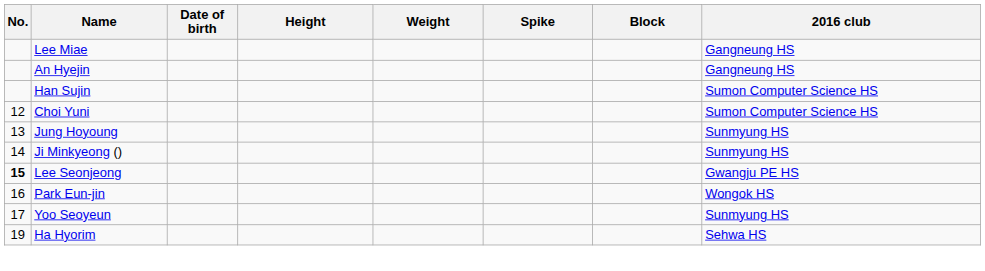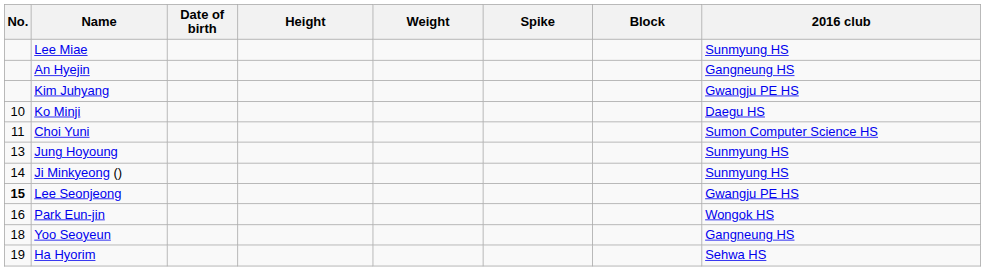 <table class="wikitable sortable" style="font-size:100%; text-align:center;">
 <tr>
 <th>No.</th>
 <th style="width:10em">Name</th>
 <th style="width:5em">Date of birth</th>
 <th style="width:10em">Height</th>
 <th style="width:8em">Weight</th>
 <th style="width:8em">Spike</th>
 <th style="width:8em">Block</th>
 <th style="width:21em">2016 club</th>
 </tr>
 <tr>
 <td></td>
 <td align=left><a href='#'>Lee Miae</a></td>
 <td align=right></td>
 <td></td>
 <td></td>
 <td></td>
 <td></td>
-<td align=left> <a href='#'>Gangneung HS</a></td>
+<td align=left> <a href='#'>Sunmyung HS</a></td>
 </tr>
 <tr>
 <td></td>
 <td align=left><a href='#'>An Hyejin</a></td>
 <td align=right></td>
 <td></td>
 <td></td>
 <td></td>
 <td></td>
 <td align=left> <a href='#'>Gangneung HS</a></td>
 </tr>
 <tr>
 <td></td>
-<td align=left><a href='#'>Han Sujin</a></td>
+<td align=left><a href='#'>Kim Juhyang</a></td>
 <td align=right></td>
 <td></td>
 <td></td>
 <td></td>
 <td></td>
-<td align=left> <a href='#'>Sumon Computer Science HS</a></td>
+<td align=left> <a href='#'>Gwangju PE HS</a></td>
 </tr>
 <tr>
-<td>12</td>
+<td>10</td>
+<td align=left><a href='#'>Ko Minji</a></td>
+<td align=right></td>
+<td></td>
+<td></td>
+<td></td>
+<td></td>
+<td align=left> <a href='#'>Daegu HS</a></td>
+</tr>
+<tr>
+<td>11</td>
 <td align=left><a href='#'>Choi Yuni</a></td>
 <td align=right></td>
 <td></td>
 <td></td>
 <td></td>
 <td></td>
 <td align=left> <a href='#'>Sumon Computer Science HS</a></td>
 </tr>
 <tr>
 <td>13</td>
 <td align=left><a href='#'>Jung Hoyoung</a></td>
 <td align=right></td>
 <td></td>
 <td></td>
 <td></td>
 <td></td>
 <td align=left> <a href='#'>Sunmyung HS</a></td>
 </tr>
 <tr>
 <td>14</td>
 <td align=left><a href='#'>Ji Minkyeong</a> ()</td>
 <td align=right></td>
 <td></td>
 <td></td>
 <td></td>
 <td></td>
 <td align=left> <a href='#'>Sunmyung HS</a></td>
 </tr>
 <tr>
 <td><strong>15</strong></td>
 <td align=left><a href='#'>Lee Seonjeong</a></td>
 <td align=right></td>
 <td></td>
 <td></td>
 <td></td>
 <td></td>
 <td align=left> <a href='#'>Gwangju PE HS</a></td>
 </tr>
 <tr>
 <td>16</td>
 <td align=left><a href='#'>Park Eun-jin</a></td>
 <td align=right></td>
 <td></td>
 <td></td>
 <td></td>
 <td></td>
 <td align=left> <a href='#'>Wongok HS</a></td>
 </tr>
 <tr>
-<td>17</td>
+<td>18</td>
 <td align=left><a href='#'>Yoo Seoyeun</a></td>
 <td align=right></td>
 <td></td>
 <td></td>
 <td></td>
 <td></td>
-<td align=left> <a href='#'>Sunmyung HS</a></td>
+<td align=left> <a href='#'>Gangneung HS</a></td>
 </tr>
 <tr>
 <td>19</td>
 <td align=left><a href='#'>Ha Hyorim</a></td>
 <td align=right></td>
 <td></td>
 <td></td>
 <td></td>
 <td></td>
 <td align=left> <a href='#'>Sehwa HS</a></td>
 </tr>
 </table>
